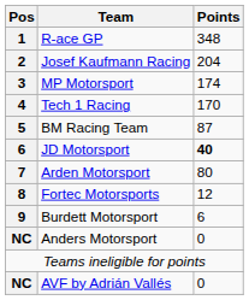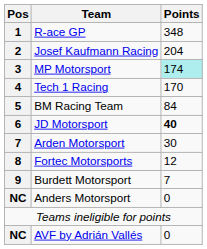 <table class="wikitable" style="font-size: 85%">
 <tr>
 <th>Pos</th>
 <th>Team</th>
 <th>Points</th>
 </tr>
 <tr>
 <th>1</th>
 <td> <a href='#'>R-ace GP</a></td>
 <td>348</td>
 </tr>
 <tr>
 <th>2</th>
 <td> <a href='#'>Josef Kaufmann Racing</a></td>
 <td>204</td>
 </tr>
 <tr>
 <th>3</th>
 <td> <a href='#'>MP Motorsport</a></td>
-<td>174</td>
+<td style="background: paleturquoise;">174</td>
 </tr>
 <tr>
 <th>4</th>
 <td> <a href='#'>Tech 1 Racing</a></td>
 <td>170</td>
 </tr>
 <tr>
 <th>5</th>
 <td> BM Racing Team</td>
-<td>87</td>
+<td>84</td>
 </tr>
 <tr>
 <th>6</th>
 <td> <a href='#'>JD Motorsport</a></td>
 <td><strong>40</strong></td>
 </tr>
 <tr>
 <th>7</th>
 <td> <a href='#'>Arden Motorsport</a></td>
-<td>80</td>
+<td>30</td>
 </tr>
 <tr>
 <th>8</th>
 <td> <a href='#'>Fortec Motorsports</a></td>
 <td>12</td>
 </tr>
 <tr>
 <th>9</th>
 <td> Burdett Motorsport</td>
-<td>6</td>
+<td>7</td>
 </tr>
 <tr>
 <th>NC</th>
 <td> Anders Motorsport</td>
 <td>0</td>
 </tr>
 <tr>
 <td colspan=3 align=center><em>Teams ineligible for points</em></td>
 </tr>
 <tr>
 <th>NC</th>
 <td> <a href='#'>AVF by Adrián Vallés</a></td>
 <td>0</td>
 </tr>
 </table>
